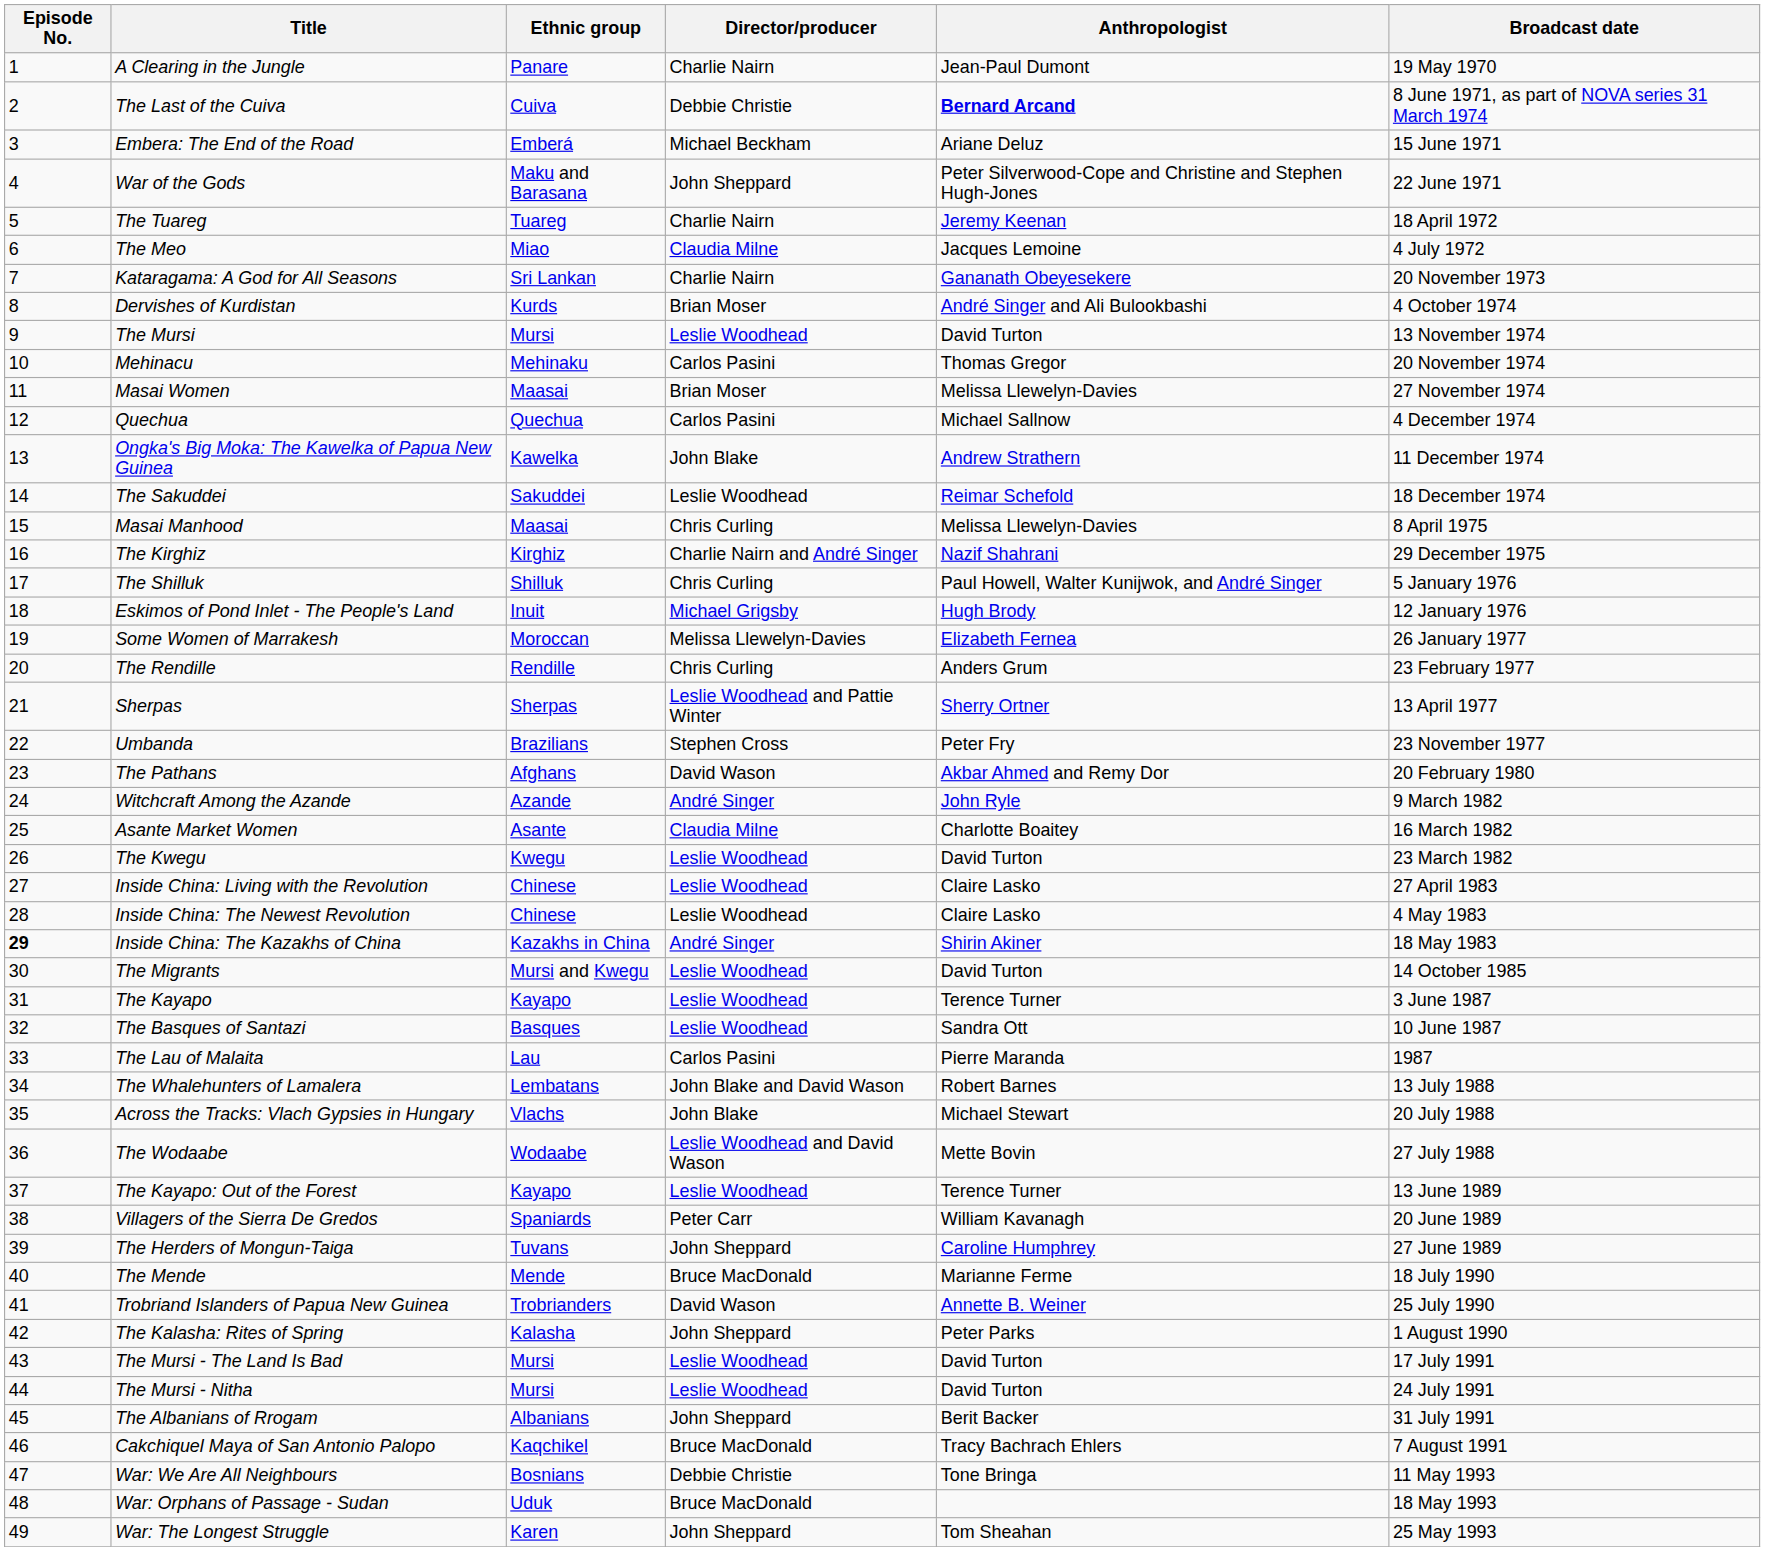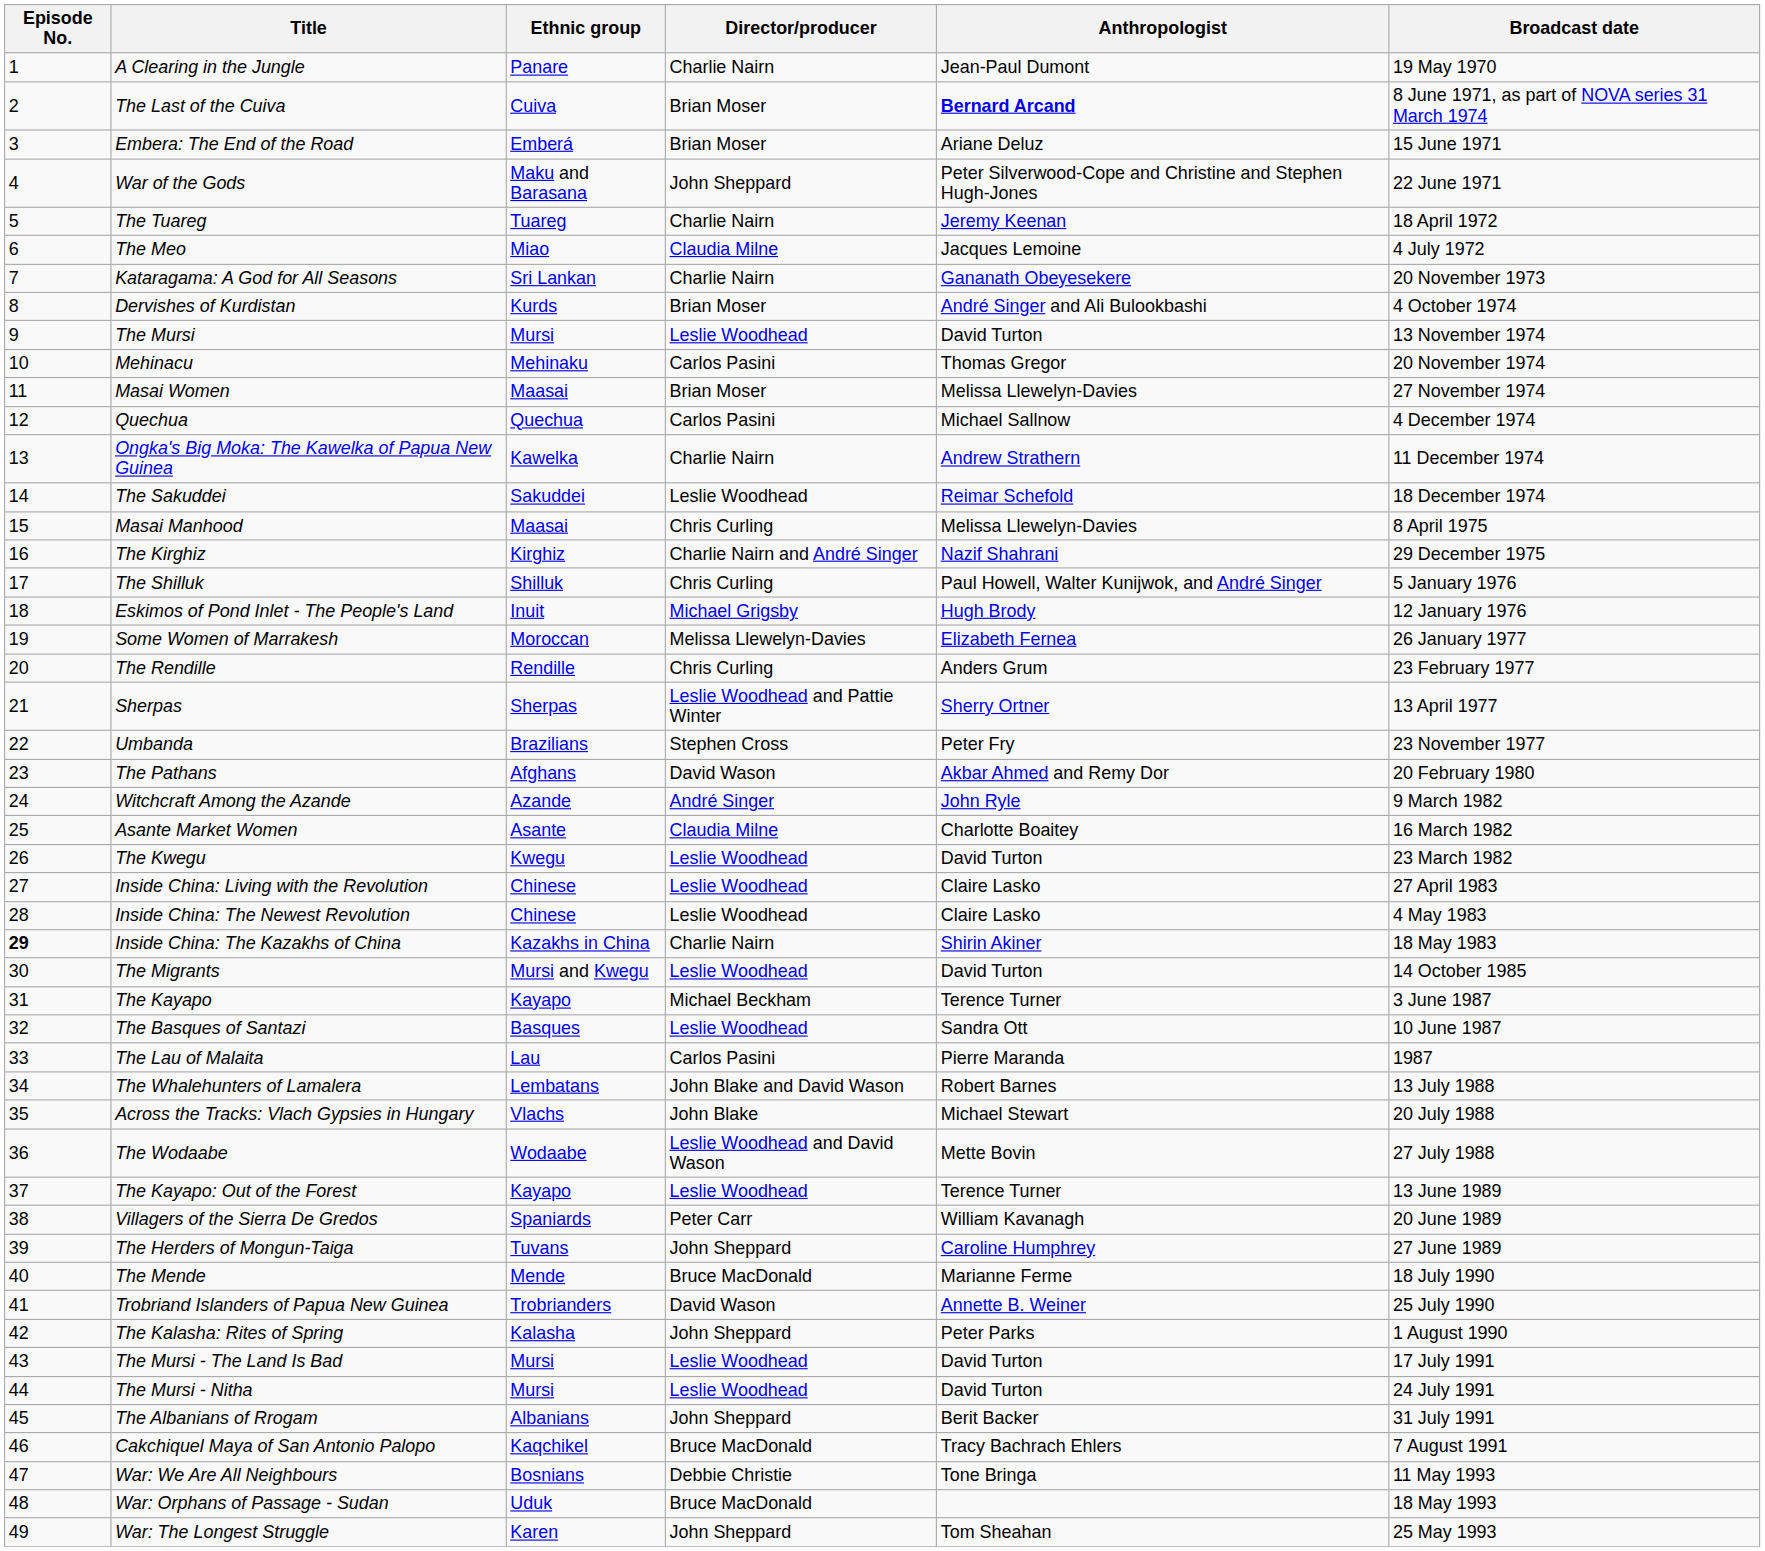 <table class="wikitable">
 <tr>
 <th>Episode No.</th>
 <th>Title</th>
 <th>Ethnic group</th>
 <th>Director/producer</th>
 <th>Anthropologist</th>
 <th>Broadcast date</th>
 </tr>
 <tr>
 <td>1</td>
 <td><em>A Clearing in the Jungle</em></td>
 <td><a href='#'>Panare</a></td>
 <td>Charlie Nairn</td>
 <td>Jean-Paul Dumont</td>
 <td>19 May 1970</td>
 </tr>
 <tr>
 <td>2</td>
 <td><em>The Last of the Cuiva</em></td>
 <td><a href='#'>Cuiva</a></td>
-<td>Debbie Christie</td>
+<td>Brian Moser</td>
 <td><strong><a href='#'>Bernard Arcand</a></strong></td>
 <td>8 June 1971, as part of <a href='#'>NOVA series 31 March 1974</a></td>
 </tr>
 <tr>
 <td>3</td>
 <td><em>Embera: The End of the Road</em></td>
 <td><a href='#'>Emberá</a></td>
-<td>Michael Beckham</td>
+<td>Brian Moser</td>
 <td>Ariane Deluz</td>
 <td>15 June 1971</td>
 </tr>
 <tr>
 <td>4</td>
 <td><em>War of the Gods</em></td>
 <td><a href='#'>Maku</a> and <a href='#'>Barasana</a></td>
 <td>John Sheppard</td>
 <td>Peter Silverwood-Cope and Christine and Stephen Hugh-Jones</td>
 <td>22 June 1971</td>
 </tr>
 <tr>
 <td>5</td>
 <td><em>The Tuareg</em></td>
 <td><a href='#'>Tuareg</a></td>
 <td>Charlie Nairn</td>
 <td><a href='#'>Jeremy Keenan</a></td>
 <td>18 April 1972</td>
 </tr>
 <tr>
 <td>6</td>
 <td><em>The Meo</em></td>
 <td><a href='#'>Miao</a></td>
 <td><a href='#'>Claudia Milne</a></td>
 <td>Jacques Lemoine</td>
 <td>4 July 1972</td>
 </tr>
 <tr>
 <td>7</td>
 <td><em>Kataragama: A God for All Seasons</em></td>
 <td><a href='#'>Sri Lankan</a></td>
 <td>Charlie Nairn</td>
 <td><a href='#'>Gananath Obeyesekere</a></td>
 <td>20 November 1973</td>
 </tr>
 <tr>
 <td>8</td>
 <td><em>Dervishes of Kurdistan</em></td>
 <td><a href='#'>Kurds</a></td>
 <td>Brian Moser</td>
 <td><a href='#'>André Singer</a> and Ali Bulookbashi</td>
 <td>4 October 1974</td>
 </tr>
 <tr>
 <td>9</td>
 <td><em>The Mursi</em></td>
 <td><a href='#'>Mursi</a></td>
 <td><a href='#'>Leslie Woodhead</a></td>
 <td>David Turton</td>
 <td>13 November 1974</td>
 </tr>
 <tr>
 <td>10</td>
 <td><em>Mehinacu</em></td>
 <td><a href='#'>Mehinaku</a></td>
 <td>Carlos Pasini</td>
 <td>Thomas Gregor</td>
 <td>20 November 1974</td>
 </tr>
 <tr>
 <td>11</td>
 <td><em>Masai Women</em></td>
 <td><a href='#'>Maasai</a></td>
 <td>Brian Moser</td>
 <td>Melissa Llewelyn-Davies</td>
 <td>27 November 1974</td>
 </tr>
 <tr>
 <td>12</td>
 <td><em>Quechua</em></td>
 <td><a href='#'>Quechua</a></td>
 <td>Carlos Pasini</td>
 <td>Michael Sallnow</td>
 <td>4 December 1974</td>
 </tr>
 <tr>
 <td>13</td>
 <td><em><a href='#'>Ongka's Big Moka: The Kawelka of Papua New Guinea</a></em></td>
 <td><a href='#'>Kawelka</a></td>
-<td>John Blake</td>
+<td>Charlie Nairn</td>
 <td><a href='#'>Andrew Strathern</a></td>
 <td>11 December 1974</td>
 </tr>
 <tr>
 <td>14</td>
 <td><em>The Sakuddei</em></td>
 <td><a href='#'>Sakuddei</a></td>
 <td>Leslie Woodhead</td>
 <td><a href='#'>Reimar Schefold</a></td>
 <td>18 December 1974</td>
 </tr>
 <tr>
 <td>15</td>
 <td><em>Masai Manhood</em></td>
 <td><a href='#'>Maasai</a></td>
 <td>Chris Curling</td>
 <td>Melissa Llewelyn-Davies</td>
 <td>8 April 1975</td>
 </tr>
 <tr>
 <td>16</td>
 <td><em>The Kirghiz</em></td>
 <td><a href='#'>Kirghiz</a></td>
 <td>Charlie Nairn and <a href='#'>André Singer</a></td>
 <td><a href='#'>Nazif Shahrani</a></td>
 <td>29 December 1975</td>
 </tr>
 <tr>
 <td>17</td>
 <td><em>The Shilluk</em></td>
 <td><a href='#'>Shilluk</a></td>
 <td>Chris Curling</td>
 <td>Paul Howell, Walter Kunijwok, and <a href='#'>André Singer</a></td>
 <td>5 January 1976</td>
 </tr>
 <tr>
 <td>18</td>
 <td><em>Eskimos of Pond Inlet - The People's Land</em></td>
 <td><a href='#'>Inuit</a></td>
 <td><a href='#'>Michael Grigsby</a></td>
 <td><a href='#'>Hugh Brody</a></td>
 <td>12 January 1976</td>
 </tr>
 <tr>
 <td>19</td>
 <td><em>Some Women of Marrakesh</em></td>
 <td><a href='#'>Moroccan</a></td>
 <td>Melissa Llewelyn-Davies</td>
 <td><a href='#'>Elizabeth Fernea</a></td>
 <td>26 January 1977</td>
 </tr>
 <tr>
 <td>20</td>
 <td><em>The Rendille</em></td>
 <td><a href='#'>Rendille</a></td>
 <td>Chris Curling</td>
 <td>Anders Grum</td>
 <td>23 February 1977</td>
 </tr>
 <tr>
 <td>21</td>
 <td><em>Sherpas</em></td>
 <td><a href='#'>Sherpas</a></td>
 <td><a href='#'>Leslie Woodhead</a> and Pattie Winter</td>
 <td><a href='#'>Sherry Ortner</a></td>
 <td>13 April 1977</td>
 </tr>
 <tr>
 <td>22</td>
 <td><em>Umbanda</em></td>
 <td><a href='#'>Brazilians</a></td>
 <td>Stephen Cross</td>
 <td>Peter Fry</td>
 <td>23 November 1977</td>
 </tr>
 <tr>
 <td>23</td>
 <td><em>The Pathans</em></td>
 <td><a href='#'>Afghans</a></td>
 <td>David Wason</td>
 <td><a href='#'>Akbar Ahmed</a> and Remy Dor</td>
 <td>20 February 1980</td>
 </tr>
 <tr>
 <td>24</td>
 <td><em>Witchcraft Among the Azande</em></td>
 <td><a href='#'>Azande</a></td>
 <td><a href='#'>André Singer</a></td>
 <td><a href='#'>John Ryle</a></td>
 <td>9 March 1982</td>
 </tr>
 <tr>
 <td>25</td>
 <td><em>Asante Market Women</em></td>
 <td><a href='#'>Asante</a></td>
 <td><a href='#'>Claudia Milne</a></td>
 <td>Charlotte Boaitey</td>
 <td>16 March 1982</td>
 </tr>
 <tr>
 <td>26</td>
 <td><em>The Kwegu</em></td>
 <td><a href='#'>Kwegu</a></td>
 <td><a href='#'>Leslie Woodhead</a></td>
 <td>David Turton</td>
 <td>23 March 1982</td>
 </tr>
 <tr>
 <td>27</td>
 <td><em>Inside China: Living with the Revolution</em></td>
 <td><a href='#'>Chinese</a></td>
 <td><a href='#'>Leslie Woodhead</a></td>
 <td>Claire Lasko</td>
 <td>27 April 1983</td>
 </tr>
 <tr>
 <td>28</td>
 <td><em>Inside China: The Newest Revolution</em></td>
 <td><a href='#'>Chinese</a></td>
 <td>Leslie Woodhead</td>
 <td>Claire Lasko</td>
 <td>4 May 1983</td>
 </tr>
 <tr>
 <td><strong>29</strong></td>
 <td><em>Inside China: The Kazakhs of China</em></td>
 <td><a href='#'>Kazakhs in China</a></td>
-<td><a href='#'>André Singer</a></td>
+<td>Charlie Nairn</td>
 <td><a href='#'>Shirin Akiner</a></td>
 <td>18 May 1983</td>
 </tr>
 <tr>
 <td>30</td>
 <td><em>The Migrants</em></td>
 <td><a href='#'>Mursi</a> and <a href='#'>Kwegu</a></td>
 <td><a href='#'>Leslie Woodhead</a></td>
 <td>David Turton</td>
 <td>14 October 1985</td>
 </tr>
 <tr>
 <td>31</td>
 <td><em>The Kayapo</em></td>
 <td><a href='#'>Kayapo</a></td>
-<td><a href='#'>Leslie Woodhead</a></td>
+<td>Michael Beckham</td>
 <td>Terence Turner</td>
 <td>3 June 1987</td>
 </tr>
 <tr>
 <td>32</td>
 <td><em>The Basques of Santazi</em></td>
 <td><a href='#'>Basques</a></td>
 <td><a href='#'>Leslie Woodhead</a></td>
 <td>Sandra Ott</td>
 <td>10 June 1987</td>
 </tr>
 <tr>
 <td>33</td>
 <td><em>The Lau of Malaita</em></td>
 <td><a href='#'>Lau</a></td>
 <td>Carlos Pasini</td>
 <td>Pierre Maranda</td>
 <td>1987</td>
 </tr>
 <tr>
 <td>34</td>
 <td><em>The Whalehunters of Lamalera</em></td>
 <td><a href='#'>Lembatans</a></td>
 <td>John Blake and David Wason</td>
 <td>Robert Barnes</td>
 <td>13 July 1988</td>
 </tr>
 <tr>
 <td>35</td>
 <td><em>Across the Tracks: Vlach Gypsies in Hungary</em></td>
 <td><a href='#'>Vlachs</a></td>
 <td>John Blake</td>
 <td>Michael Stewart</td>
 <td>20 July 1988</td>
 </tr>
 <tr>
 <td>36</td>
 <td><em>The Wodaabe</em></td>
 <td><a href='#'>Wodaabe</a></td>
 <td><a href='#'>Leslie Woodhead</a> and David Wason</td>
 <td>Mette Bovin</td>
 <td>27 July 1988</td>
 </tr>
 <tr>
 <td>37</td>
 <td><em>The Kayapo: Out of the Forest</em></td>
 <td><a href='#'>Kayapo</a></td>
 <td><a href='#'>Leslie Woodhead</a></td>
 <td>Terence Turner</td>
 <td>13 June 1989</td>
 </tr>
 <tr>
 <td>38</td>
 <td><em>Villagers of the Sierra De Gredos</em></td>
 <td><a href='#'>Spaniards</a></td>
 <td>Peter Carr</td>
 <td>William Kavanagh</td>
 <td>20 June 1989</td>
 </tr>
 <tr>
 <td>39</td>
 <td><em>The Herders of Mongun-Taiga</em></td>
 <td><a href='#'>Tuvans</a></td>
 <td>John Sheppard</td>
 <td><a href='#'>Caroline Humphrey</a></td>
 <td>27 June 1989</td>
 </tr>
 <tr>
 <td>40</td>
 <td><em>The Mende</em></td>
 <td><a href='#'>Mende</a></td>
 <td>Bruce MacDonald</td>
 <td>Marianne Ferme</td>
 <td>18 July 1990</td>
 </tr>
 <tr>
 <td>41</td>
 <td><em>Trobriand Islanders of Papua New Guinea</em></td>
 <td><a href='#'>Trobrianders</a></td>
 <td>David Wason</td>
 <td><a href='#'>Annette B. Weiner</a></td>
 <td>25 July 1990</td>
 </tr>
 <tr>
 <td>42</td>
 <td><em>The Kalasha: Rites of Spring</em></td>
 <td><a href='#'>Kalasha</a></td>
 <td>John Sheppard</td>
 <td>Peter Parks</td>
 <td>1 August 1990</td>
 </tr>
 <tr>
 <td>43</td>
 <td><em>The Mursi - The Land Is Bad</em></td>
 <td><a href='#'>Mursi</a></td>
 <td><a href='#'>Leslie Woodhead</a></td>
 <td>David Turton</td>
 <td>17 July 1991</td>
 </tr>
 <tr>
 <td>44</td>
 <td><em>The Mursi - Nitha</em></td>
 <td><a href='#'>Mursi</a></td>
 <td><a href='#'>Leslie Woodhead</a></td>
 <td>David Turton</td>
 <td>24 July 1991</td>
 </tr>
 <tr>
 <td>45</td>
 <td><em>The Albanians of Rrogam</em></td>
 <td><a href='#'>Albanians</a></td>
 <td>John Sheppard</td>
 <td>Berit Backer</td>
 <td>31 July 1991</td>
 </tr>
 <tr>
 <td>46</td>
 <td><em>Cakchiquel Maya of San Antonio Palopo</em></td>
 <td><a href='#'>Kaqchikel</a></td>
 <td>Bruce MacDonald</td>
 <td>Tracy Bachrach Ehlers</td>
 <td>7 August 1991</td>
 </tr>
 <tr>
 <td>47</td>
 <td><em>War: We Are All Neighbours</em></td>
 <td><a href='#'>Bosnians</a></td>
 <td>Debbie Christie</td>
 <td>Tone Bringa</td>
 <td>11 May 1993</td>
 </tr>
 <tr>
 <td>48</td>
 <td><em>War: Orphans of Passage - Sudan</em></td>
 <td><a href='#'>Uduk</a></td>
 <td>Bruce MacDonald</td>
 <td></td>
 <td>18 May 1993</td>
 </tr>
 <tr>
 <td>49</td>
 <td><em>War: The Longest Struggle</em></td>
 <td><a href='#'>Karen</a></td>
 <td>John Sheppard</td>
 <td>Tom Sheahan</td>
 <td>25 May 1993</td>
 </tr>
 </table>
